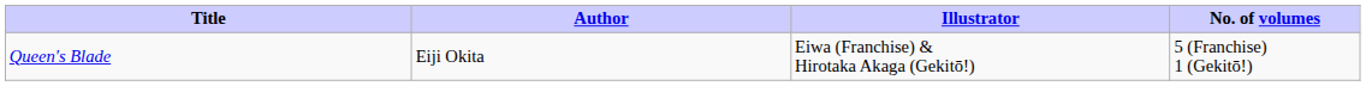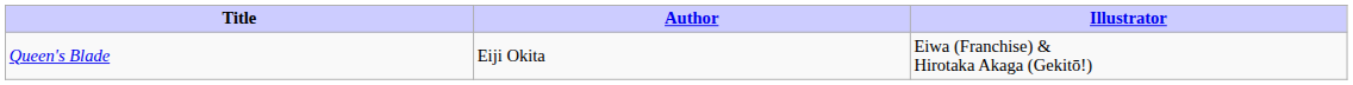 <table class="wikitable" style="width: 98%;">
 <tr>
 <th width=30% style="background:#ccf;">Title</th>
 <th width=28% style="background:#ccf;"><a href='#'>Author</a></th>
 <th width=28% style="background:#ccf;"><a href='#'>Illustrator</a></th>
-<th width=14% style="background:#ccf;">No. of <a href='#'>volumes</a></th>
 </tr>
 <tr>
 <td><em><a href='#'>Queen's Blade</a></em></td>
 <td>Eiji Okita</td>
 <td>Eiwa (Franchise) &<br>Hirotaka Akaga (Gekitō!)</td>
-<td>5 (Franchise)<br>1 (Gekitō!)</td>
 </tr>
 </table>
